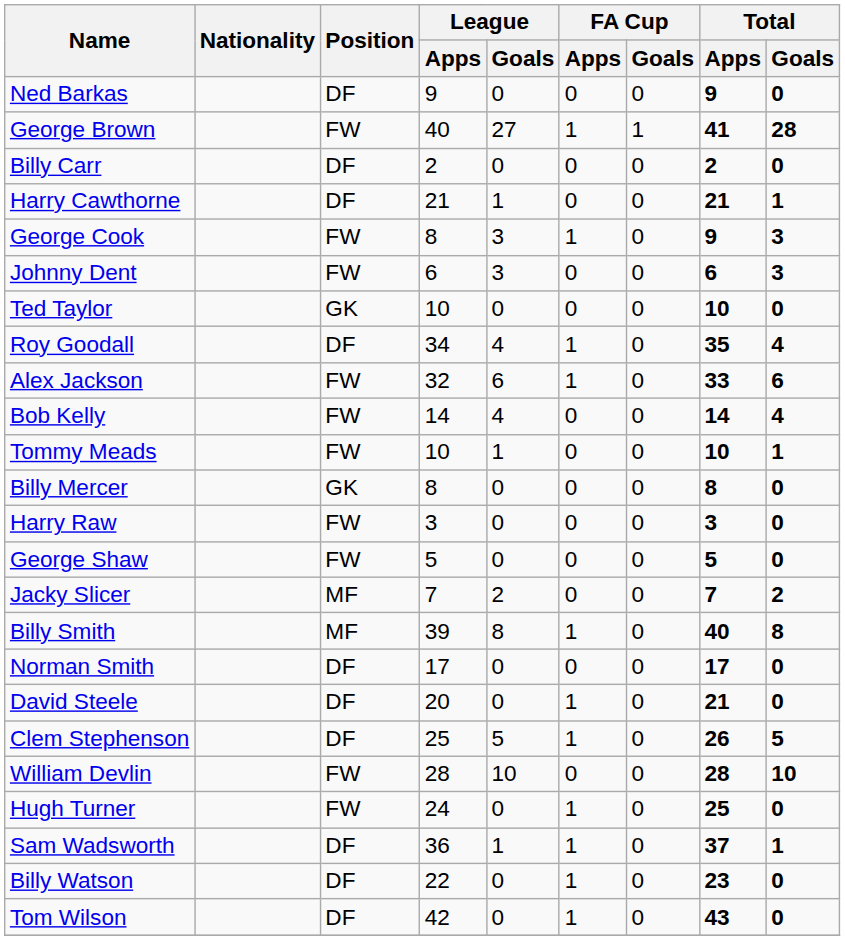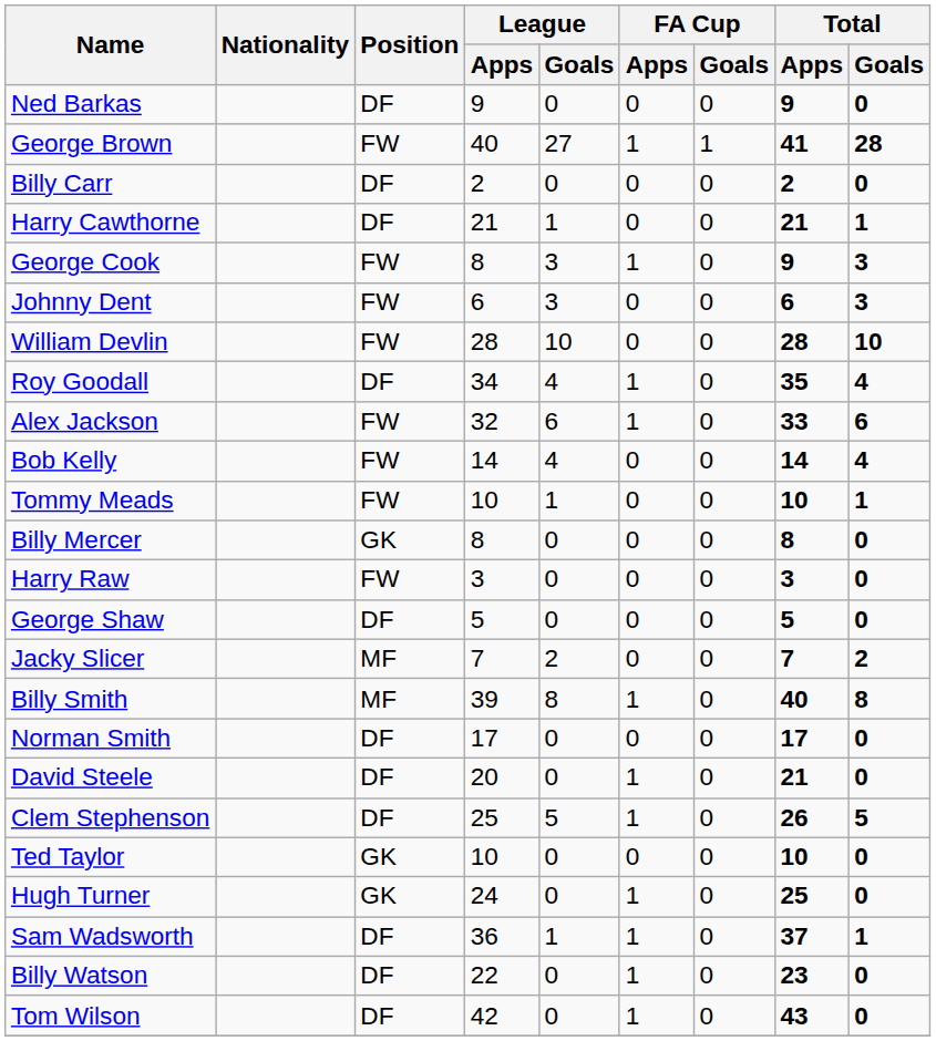 <table class="wikitable sortable">
 <tr>
 <th scope=col rowspan=2>Name</th>
 <th scope=col rowspan=2>Nationality</th>
 <th scope=col rowspan=2>Position</th>
 <th colspan=2>League</th>
 <th colspan=2>FA Cup</th>
 <th colspan=2>Total</th>
 </tr>
 <tr>
 <th>Apps</th>
 <th>Goals</th>
 <th>Apps</th>
 <th>Goals</th>
 <th>Apps</th>
 <th>Goals</th>
 </tr>
 <tr>
 <td><a href='#'>Ned Barkas</a></td>
 <td></td>
 <td>DF</td>
 <td>9</td>
 <td>0</td>
 <td>0</td>
 <td>0</td>
 <td><strong>9</strong></td>
 <td><strong>0</strong></td>
 </tr>
 <tr>
 <td><a href='#'>George Brown</a></td>
 <td></td>
 <td>FW</td>
 <td>40</td>
 <td>27</td>
 <td>1</td>
 <td>1</td>
 <td><strong>41</strong></td>
 <td><strong>28</strong></td>
 </tr>
 <tr>
 <td><a href='#'>Billy Carr</a></td>
 <td></td>
 <td>DF</td>
 <td>2</td>
 <td>0</td>
 <td>0</td>
 <td>0</td>
 <td><strong>2</strong></td>
 <td><strong>0</strong></td>
 </tr>
 <tr>
 <td><a href='#'>Harry Cawthorne</a></td>
 <td></td>
 <td>DF</td>
 <td>21</td>
 <td>1</td>
 <td>0</td>
 <td>0</td>
 <td><strong>21</strong></td>
 <td><strong>1</strong></td>
 </tr>
 <tr>
 <td><a href='#'>George Cook</a></td>
 <td></td>
 <td>FW</td>
 <td>8</td>
 <td>3</td>
 <td>1</td>
 <td>0</td>
 <td><strong>9</strong></td>
 <td><strong>3</strong></td>
 </tr>
 <tr>
 <td><a href='#'>Johnny Dent</a></td>
 <td></td>
 <td>FW</td>
 <td>6</td>
 <td>3</td>
 <td>0</td>
 <td>0</td>
 <td><strong>6</strong></td>
 <td><strong>3</strong></td>
 </tr>
 <tr>
-<td><a href='#'>Ted Taylor</a></td>
+<td><a href='#'>William Devlin</a></td>
 <td></td>
-<td>GK</td>
+<td>FW</td>
+<td>28</td>
 <td>10</td>
 <td>0</td>
 <td>0</td>
-<td>0</td>
+<td><strong>28</strong></td>
 <td><strong>10</strong></td>
-<td><strong>0</strong></td>
 </tr>
 <tr>
 <td><a href='#'>Roy Goodall</a></td>
 <td></td>
 <td>DF</td>
 <td>34</td>
 <td>4</td>
 <td>1</td>
 <td>0</td>
 <td><strong>35</strong></td>
 <td><strong>4</strong></td>
 </tr>
 <tr>
 <td><a href='#'>Alex Jackson</a></td>
 <td></td>
 <td>FW</td>
 <td>32</td>
 <td>6</td>
 <td>1</td>
 <td>0</td>
 <td><strong>33</strong></td>
 <td><strong>6</strong></td>
 </tr>
 <tr>
 <td><a href='#'>Bob Kelly</a></td>
 <td></td>
 <td>FW</td>
 <td>14</td>
 <td>4</td>
 <td>0</td>
 <td>0</td>
 <td><strong>14</strong></td>
 <td><strong>4</strong></td>
 </tr>
 <tr>
 <td><a href='#'>Tommy Meads</a></td>
 <td></td>
 <td>FW</td>
 <td>10</td>
 <td>1</td>
 <td>0</td>
 <td>0</td>
 <td><strong>10</strong></td>
 <td><strong>1</strong></td>
 </tr>
 <tr>
 <td><a href='#'>Billy Mercer</a></td>
 <td></td>
 <td>GK</td>
 <td>8</td>
 <td>0</td>
 <td>0</td>
 <td>0</td>
 <td><strong>8</strong></td>
 <td><strong>0</strong></td>
 </tr>
 <tr>
 <td><a href='#'>Harry Raw</a></td>
 <td></td>
 <td>FW</td>
 <td>3</td>
 <td>0</td>
 <td>0</td>
 <td>0</td>
 <td><strong>3</strong></td>
 <td><strong>0</strong></td>
 </tr>
 <tr>
 <td><a href='#'>George Shaw</a></td>
 <td></td>
-<td>FW</td>
+<td>DF</td>
 <td>5</td>
 <td>0</td>
 <td>0</td>
 <td>0</td>
 <td><strong>5</strong></td>
 <td><strong>0</strong></td>
 </tr>
 <tr>
 <td><a href='#'>Jacky Slicer</a></td>
 <td></td>
 <td>MF</td>
 <td>7</td>
 <td>2</td>
 <td>0</td>
 <td>0</td>
 <td><strong>7</strong></td>
 <td><strong>2</strong></td>
 </tr>
 <tr>
 <td><a href='#'>Billy Smith</a></td>
 <td></td>
 <td>MF</td>
 <td>39</td>
 <td>8</td>
 <td>1</td>
 <td>0</td>
 <td><strong>40</strong></td>
 <td><strong>8</strong></td>
 </tr>
 <tr>
 <td><a href='#'>Norman Smith</a></td>
 <td></td>
 <td>DF</td>
 <td>17</td>
 <td>0</td>
 <td>0</td>
 <td>0</td>
 <td><strong>17</strong></td>
 <td><strong>0</strong></td>
 </tr>
 <tr>
 <td><a href='#'>David Steele</a></td>
 <td></td>
 <td>DF</td>
 <td>20</td>
 <td>0</td>
 <td>1</td>
 <td>0</td>
 <td><strong>21</strong></td>
 <td><strong>0</strong></td>
 </tr>
 <tr>
 <td><a href='#'>Clem Stephenson</a></td>
 <td></td>
 <td>DF</td>
 <td>25</td>
 <td>5</td>
 <td>1</td>
 <td>0</td>
 <td><strong>26</strong></td>
 <td><strong>5</strong></td>
 </tr>
 <tr>
-<td><a href='#'>William Devlin</a></td>
+<td><a href='#'>Ted Taylor</a></td>
 <td></td>
-<td>FW</td>
-<td>28</td>
+<td>GK</td>
 <td>10</td>
 <td>0</td>
 <td>0</td>
-<td><strong>28</strong></td>
+<td>0</td>
 <td><strong>10</strong></td>
+<td><strong>0</strong></td>
 </tr>
 <tr>
 <td><a href='#'>Hugh Turner</a></td>
 <td></td>
-<td>FW</td>
+<td>GK</td>
 <td>24</td>
 <td>0</td>
 <td>1</td>
 <td>0</td>
 <td><strong>25</strong></td>
 <td><strong>0</strong></td>
 </tr>
 <tr>
 <td><a href='#'>Sam Wadsworth</a></td>
 <td></td>
 <td>DF</td>
 <td>36</td>
 <td>1</td>
 <td>1</td>
 <td>0</td>
 <td><strong>37</strong></td>
 <td><strong>1</strong></td>
 </tr>
 <tr>
 <td><a href='#'>Billy Watson</a></td>
 <td></td>
 <td>DF</td>
 <td>22</td>
 <td>0</td>
 <td>1</td>
 <td>0</td>
 <td><strong>23</strong></td>
 <td><strong>0</strong></td>
 </tr>
 <tr>
 <td><a href='#'>Tom Wilson</a></td>
 <td></td>
 <td>DF</td>
 <td>42</td>
 <td>0</td>
 <td>1</td>
 <td>0</td>
 <td><strong>43</strong></td>
 <td><strong>0</strong></td>
 </tr>
 <tr>
 </tr>
 </table>
